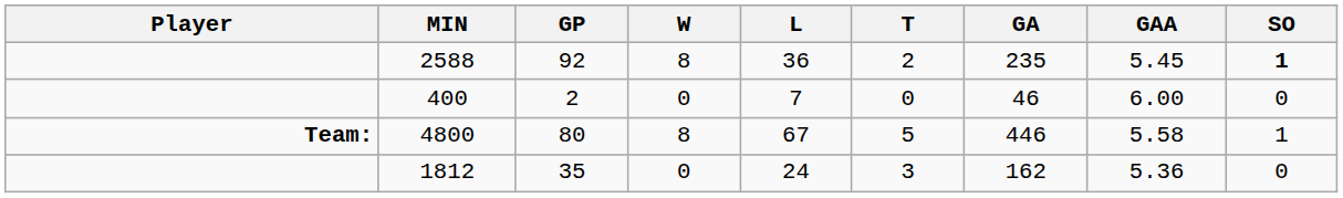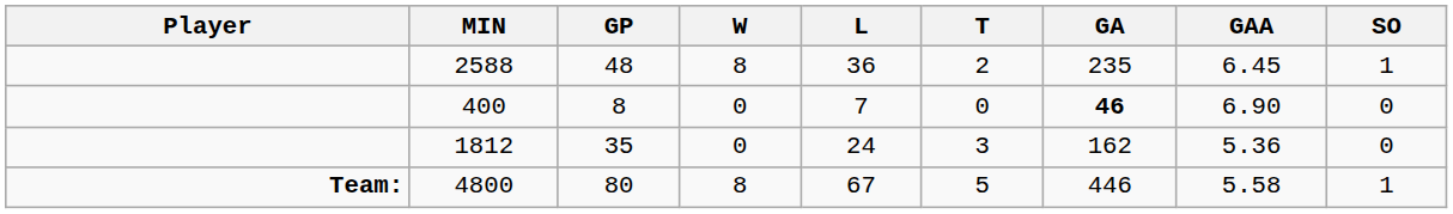 <table class="wikitable sortable" width="60%">
 <tr>
 <th bgcolor="#DDDDFF" width="10%">Player</th>
 <th width="3%" bgcolor="#DDDDFF" title="Minutes played">MIN</th>
 <th width="3%" bgcolor="#DDDDFF" title="Games played in">GP</th>
 <th width="3%" bgcolor="#DDDDFF" title="Games played in">W</th>
 <th width="3%" bgcolor="#DDDDFF"title="Games played in">L</th>
 <th width="3%" bgcolor="#DDDDFF" title="Ties">T</th>
 <th width="3%" bgcolor="#DDDDFF" title="Goals against">GA</th>
 <th width="3%" bgcolor="#DDDDFF" title="Goals against average">GAA</th>
 <th width="3%" bgcolor="#DDDDFF"title="Shut-outs">SO</th>
 </tr>
 <tr align="center">
 <td align="right"></td>
 <td>2588</td>
-<td>92</td>
+<td>48</td>
 <td>8</td>
 <td>36</td>
 <td>2</td>
 <td>235</td>
-<td>5.45</td>
-<td><strong>1</strong></td>
+<td>6.45</td>
+<td>1</td>
 </tr>
 <tr align="center">
 <td align="right"></td>
 <td>400</td>
-<td>2</td>
+<td>8</td>
 <td>0</td>
 <td>7</td>
 <td>0</td>
-<td>46</td>
-<td>6.00</td>
+<td><strong>46</strong></td>
+<td>6.90</td>
+<td>0</td>
+</tr>
+<tr align="center">
+<td align="right"></td>
+<td>1812</td>
+<td>35</td>
+<td>0</td>
+<td>24</td>
+<td>3</td>
+<td>162</td>
+<td>5.36</td>
 <td>0</td>
 </tr>
 <tr align="center">
 <td align="right"><strong>Team:</strong></td>
 <td>4800</td>
 <td>80</td>
 <td>8</td>
 <td>67</td>
 <td>5</td>
 <td>446</td>
 <td>5.58</td>
 <td>1</td>
 </tr>
-<tr align="center">
-<td align="right"></td>
-<td>1812</td>
-<td>35</td>
-<td>0</td>
-<td>24</td>
-<td>3</td>
-<td>162</td>
-<td>5.36</td>
-<td>0</td>
-</tr>
 </table>
